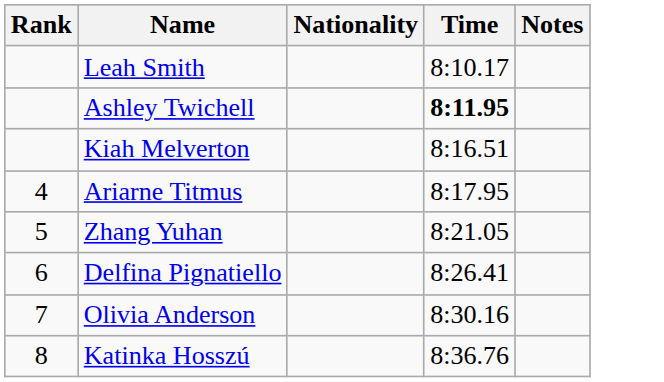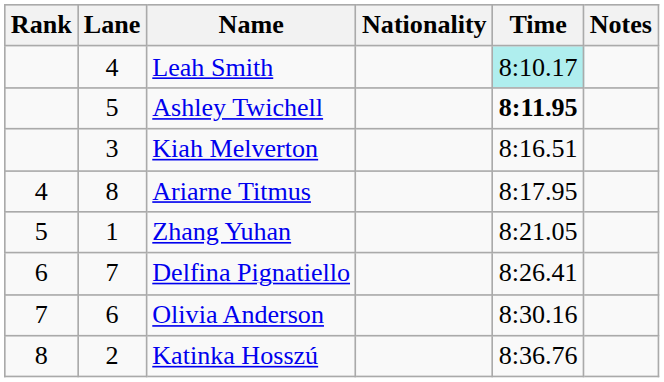 <table class="wikitable sortable" style="text-align:center">
 <tr>
 <th>Rank</th>
+<th>Lane</th>
 <th>Name</th>
 <th>Nationality</th>
 <th>Time</th>
 <th>Notes</th>
 </tr>
 <tr>
 <td></td>
+<td>4</td>
 <td align=left><a href='#'>Leah Smith</a></td>
 <td align=left></td>
-<td>8:10.17</td>
+<td style="background: paleturquoise;">8:10.17</td>
 <td></td>
 </tr>
 <tr>
 <td></td>
+<td>5</td>
 <td align=left><a href='#'>Ashley Twichell</a></td>
 <td align=left></td>
 <td><strong>8:11.95</strong></td>
 <td></td>
 </tr>
 <tr>
 <td></td>
+<td>3</td>
 <td align=left><a href='#'>Kiah Melverton</a></td>
 <td align=left></td>
 <td>8:16.51</td>
 <td></td>
 </tr>
 <tr>
 <td>4</td>
+<td>8</td>
 <td align=left><a href='#'>Ariarne Titmus</a></td>
 <td align=left></td>
 <td>8:17.95</td>
 <td></td>
 </tr>
 <tr>
 <td>5</td>
+<td>1</td>
 <td align=left><a href='#'>Zhang Yuhan</a></td>
 <td align=left></td>
 <td>8:21.05</td>
 <td></td>
 </tr>
 <tr>
 <td>6</td>
+<td>7</td>
 <td align=left><a href='#'>Delfina Pignatiello</a></td>
 <td align=left></td>
 <td>8:26.41</td>
 <td></td>
 </tr>
 <tr>
 <td>7</td>
+<td>6</td>
 <td align=left><a href='#'>Olivia Anderson</a></td>
 <td align=left></td>
 <td>8:30.16</td>
 <td></td>
 </tr>
 <tr>
 <td>8</td>
+<td>2</td>
 <td align=left><a href='#'>Katinka Hosszú</a></td>
 <td align=left></td>
 <td>8:36.76</td>
 <td></td>
 </tr>
 </table>
